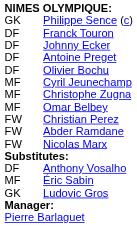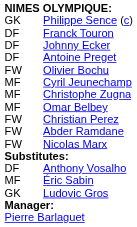 <table style="font-size: 90%" cellspacing="0" cellpadding="0" align=center>
 <tr>
 <td colspan=4><strong>NIMES OLYMPIQUE:</strong></td>
 </tr>
 <tr>
 <th width=25></th>
 <th width=25></th>
 </tr>
 <tr>
 <td>GK</td>
 <td><strong> </strong></td>
 <td> <a href='#'>Philippe Sence</a> (<a href='#'>c</a>)</td>
 </tr>
 <tr>
 <td>DF</td>
 <td><strong> </strong></td>
 <td> <a href='#'>Franck Touron</a></td>
 </tr>
 <tr>
 <td>DF</td>
 <td><strong> </strong></td>
 <td> <a href='#'>Johnny Ecker</a></td>
 </tr>
 <tr>
 <td>DF</td>
 <td><strong> </strong></td>
 <td> <a href='#'>Antoine Preget</a></td>
 </tr>
 <tr>
-<td>DF</td>
+<td>FW</td>
 <td><strong> </strong></td>
 <td> <a href='#'>Olivier Bochu</a></td>
 </tr>
 <tr>
 <td>MF</td>
 <td><strong> </strong></td>
 <td> <a href='#'>Cyril Jeunechamp</a></td>
 <td></td>
 <td></td>
 </tr>
 <tr>
 <td>MF</td>
 <td><strong> </strong></td>
 <td> <a href='#'>Christophe Zugna</a></td>
 <td></td>
 <td></td>
 </tr>
 <tr>
 <td>MF</td>
 <td><strong> </strong></td>
 <td> <a href='#'>Omar Belbey</a></td>
 </tr>
 <tr>
 <td>FW</td>
 <td><strong> </strong></td>
 <td> <a href='#'>Christian Perez</a></td>
 </tr>
 <tr>
 <td>FW</td>
 <td><strong> </strong></td>
 <td> <a href='#'>Abder Ramdane</a></td>
 <td></td>
 <td></td>
 </tr>
 <tr>
 <td>FW</td>
 <td><strong> </strong></td>
 <td> <a href='#'>Nicolas Marx</a></td>
 </tr>
 <tr>
 <td colspan=3><strong>Substitutes:</strong></td>
 </tr>
 <tr>
 <td>DF</td>
 <td><strong> </strong></td>
 <td> <a href='#'>Anthony Vosalho</a></td>
 <td></td>
 <td></td>
 </tr>
 <tr>
 <td>MF</td>
 <td><strong> </strong></td>
 <td> <a href='#'>Éric Sabin</a></td>
 <td></td>
 <td></td>
 </tr>
 <tr>
 <td>GK</td>
 <td><strong> </strong></td>
 <td> <a href='#'>Ludovic Gros</a></td>
 <td></td>
 <td></td>
 </tr>
 <tr>
 <td colspan=3><strong>Manager:</strong></td>
 </tr>
 <tr>
 <td colspan=4> <a href='#'>Pierre Barlaguet</a></td>
 </tr>
 </table>
